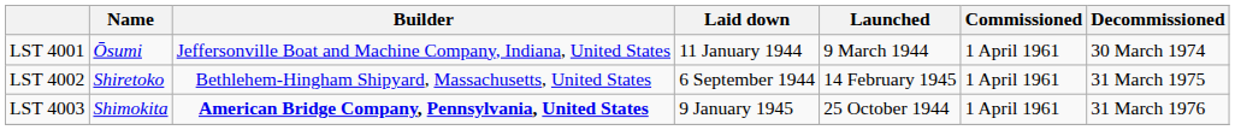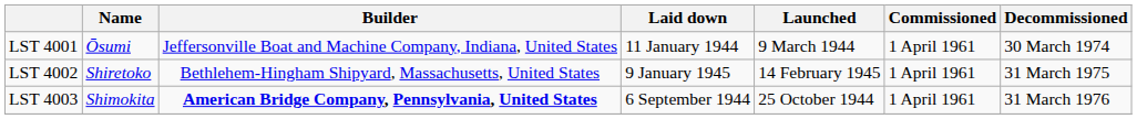 <table class="wikitable">
 <tr>
 <th></th>
 <th>Name</th>
 <th>Builder</th>
 <th>Laid down</th>
 <th>Launched</th>
 <th>Commissioned</th>
 <th>Decommissioned</th>
 </tr>
 <tr>
 <td>LST 4001</td>
 <td><a href='#'><em>Ōsumi</em></a></td>
 <td align="center"><a href='#'>Jeffersonville Boat and Machine Company</a><a href='#'>, Indiana</a>, <a href='#'>United States</a></td>
 <td>11 January 1944</td>
 <td>9 March 1944</td>
 <td>1 April 1961</td>
 <td>30 March 1974</td>
 </tr>
 <tr>
 <td>LST 4002</td>
 <td><a href='#'><em>Shiretoko</em></a></td>
 <td align="center"><a href='#'>Bethlehem-Hingham Shipyard</a>, <a href='#'>Massachusetts</a>, <a href='#'>United States</a></td>
-<td>6 September 1944</td>
+<td>9 January 1945</td>
 <td>14 February 1945</td>
 <td>1 April 1961</td>
 <td>31 March 1975</td>
 </tr>
 <tr>
 <td>LST 4003</td>
 <td><a href='#'><em>Shimokita</em></a></td>
 <td align="center"><strong><a href='#'>American Bridge Company</a>, <a href='#'>Pennsylvania</a>, <a href='#'>United States</a></strong></td>
-<td>9 January 1945</td>
+<td>6 September 1944</td>
 <td>25 October 1944</td>
 <td>1 April 1961</td>
 <td>31 March 1976</td>
 </tr>
 <tr>
 </tr>
 </table>
